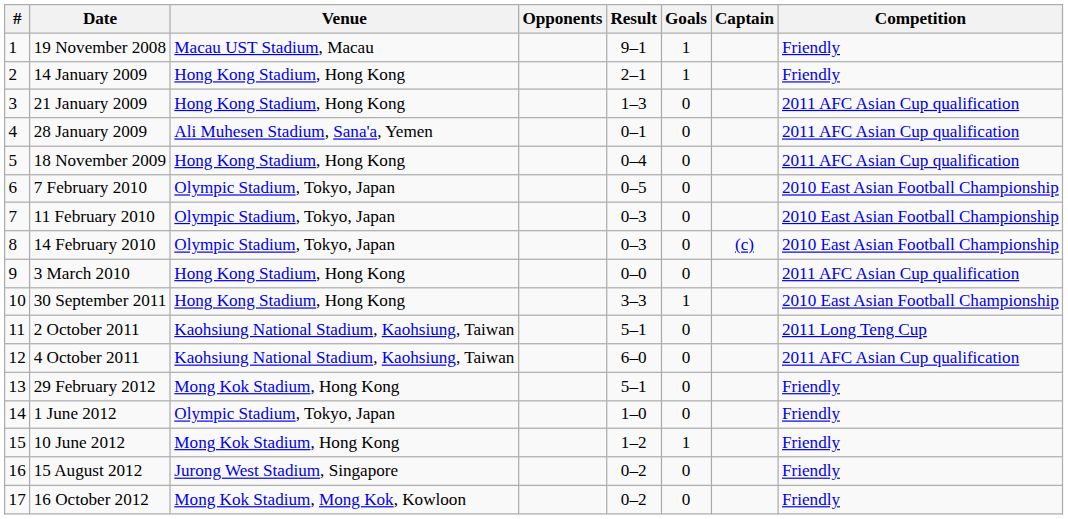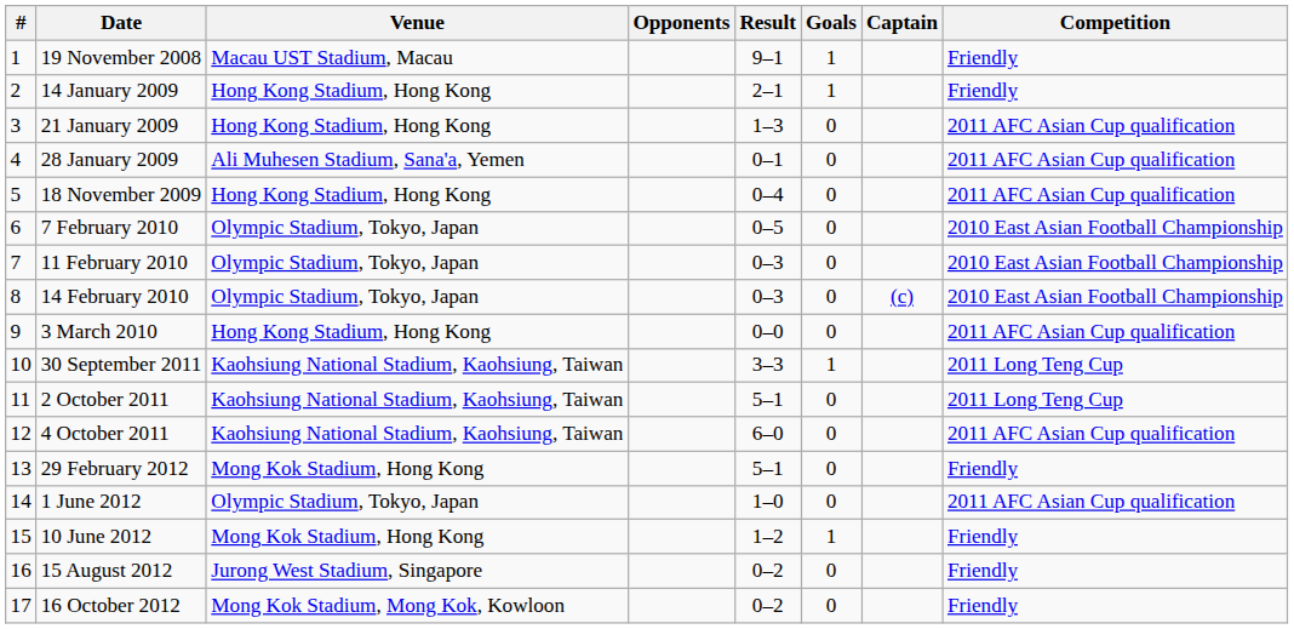 <table class="wikitable" style="font-size:90%; text-align: left;">
 <tr>
 <th>#</th>
 <th>Date</th>
 <th>Venue</th>
 <th>Opponents</th>
 <th>Result</th>
 <th>Goals</th>
 <th>Captain</th>
 <th>Competition</th>
 </tr>
 <tr>
 <td>1</td>
 <td>19 November 2008</td>
 <td><a href='#'>Macau UST Stadium</a>, Macau</td>
 <td></td>
 <td align="center">9–1</td>
 <td align="center">1</td>
 <td></td>
 <td><a href='#'>Friendly</a></td>
 </tr>
 <tr>
 <td>2</td>
 <td>14 January 2009</td>
 <td><a href='#'>Hong Kong Stadium</a>, Hong Kong</td>
 <td></td>
 <td align="center">2–1</td>
 <td align="center">1</td>
 <td></td>
 <td><a href='#'>Friendly</a></td>
 </tr>
 <tr>
 <td>3</td>
 <td>21 January 2009</td>
 <td><a href='#'>Hong Kong Stadium</a>, Hong Kong</td>
 <td></td>
 <td align="center">1–3</td>
 <td align="center">0</td>
 <td></td>
 <td><a href='#'>2011 AFC Asian Cup qualification</a></td>
 </tr>
 <tr>
 <td>4</td>
 <td>28 January 2009</td>
 <td><a href='#'>Ali Muhesen Stadium</a>, <a href='#'>Sana'a</a>, Yemen</td>
 <td></td>
 <td align=center>0–1</td>
 <td align=center>0</td>
 <td></td>
 <td><a href='#'>2011 AFC Asian Cup qualification</a></td>
 </tr>
 <tr>
 <td>5</td>
 <td>18 November 2009</td>
 <td><a href='#'>Hong Kong Stadium</a>, Hong Kong</td>
 <td></td>
 <td align=center>0–4</td>
 <td align=center>0</td>
 <td></td>
 <td><a href='#'>2011 AFC Asian Cup qualification</a></td>
 </tr>
 <tr>
 <td>6</td>
 <td>7 February 2010</td>
 <td><a href='#'>Olympic Stadium</a>, Tokyo, Japan</td>
 <td></td>
 <td align=center>0–5</td>
 <td align=center>0</td>
 <td></td>
 <td><a href='#'>2010 East Asian Football Championship</a></td>
 </tr>
 <tr>
 <td>7</td>
 <td>11 February 2010</td>
 <td><a href='#'>Olympic Stadium</a>, Tokyo, Japan</td>
 <td></td>
 <td align=center>0–3</td>
 <td align=center>0</td>
 <td></td>
 <td><a href='#'>2010 East Asian Football Championship</a></td>
 </tr>
 <tr>
 <td>8</td>
 <td>14 February 2010</td>
 <td><a href='#'>Olympic Stadium</a>, Tokyo, Japan</td>
 <td></td>
 <td align=center>0–3</td>
 <td align=center>0</td>
 <td align=center><a href='#'>(c)</a></td>
 <td><a href='#'>2010 East Asian Football Championship</a></td>
 </tr>
 <tr>
 <td>9</td>
 <td>3 March 2010</td>
 <td><a href='#'>Hong Kong Stadium</a>, Hong Kong</td>
 <td></td>
 <td align=center>0–0</td>
 <td align=center>0</td>
 <td></td>
 <td><a href='#'>2011 AFC Asian Cup qualification</a></td>
 </tr>
 <tr>
 <td>10</td>
 <td>30 September 2011</td>
-<td><a href='#'>Hong Kong Stadium</a>, Hong Kong</td>
+<td><a href='#'>Kaohsiung National Stadium</a>, <a href='#'>Kaohsiung</a>, Taiwan</td>
 <td></td>
 <td align=center>3–3</td>
 <td align=center>1</td>
 <td></td>
-<td><a href='#'>2010 East Asian Football Championship</a></td>
+<td><a href='#'>2011 Long Teng Cup</a></td>
 </tr>
 <tr>
 <td>11</td>
 <td>2 October 2011</td>
 <td><a href='#'>Kaohsiung National Stadium</a>, <a href='#'>Kaohsiung</a>, Taiwan</td>
 <td></td>
 <td align=center>5–1</td>
 <td align=center>0</td>
 <td></td>
 <td><a href='#'>2011 Long Teng Cup</a></td>
 </tr>
 <tr>
 <td>12</td>
 <td>4 October 2011</td>
 <td><a href='#'>Kaohsiung National Stadium</a>, <a href='#'>Kaohsiung</a>, Taiwan</td>
 <td></td>
 <td align=center>6–0</td>
 <td align=center>0</td>
 <td></td>
 <td><a href='#'>2011 AFC Asian Cup qualification</a></td>
 </tr>
 <tr>
 <td>13</td>
 <td>29 February 2012</td>
 <td><a href='#'>Mong Kok Stadium</a>, Hong Kong</td>
 <td></td>
 <td align=center>5–1</td>
 <td align=center>0</td>
 <td></td>
 <td><a href='#'>Friendly</a></td>
 </tr>
 <tr>
 <td>14</td>
 <td>1 June 2012</td>
 <td><a href='#'>Olympic Stadium</a>, Tokyo, Japan</td>
 <td></td>
 <td align=center>1–0</td>
 <td align=center>0</td>
 <td></td>
-<td><a href='#'>Friendly</a></td>
+<td><a href='#'>2011 AFC Asian Cup qualification</a></td>
 </tr>
 <tr>
 <td>15</td>
 <td>10 June 2012</td>
 <td><a href='#'>Mong Kok Stadium</a>, Hong Kong</td>
 <td></td>
 <td align=center>1–2</td>
 <td align=center>1</td>
 <td></td>
 <td><a href='#'>Friendly</a></td>
 </tr>
 <tr>
 <td>16</td>
 <td>15 August 2012</td>
 <td><a href='#'>Jurong West Stadium</a>, Singapore</td>
 <td></td>
 <td align=center>0–2</td>
 <td align=center>0</td>
 <td></td>
 <td><a href='#'>Friendly</a></td>
 </tr>
 <tr>
 <td>17</td>
 <td>16 October 2012</td>
 <td><a href='#'>Mong Kok Stadium</a>, <a href='#'>Mong Kok</a>, Kowloon</td>
 <td></td>
 <td align=center>0–2</td>
 <td align=center>0</td>
 <td></td>
 <td><a href='#'>Friendly</a></td>
 </tr>
 </table>
